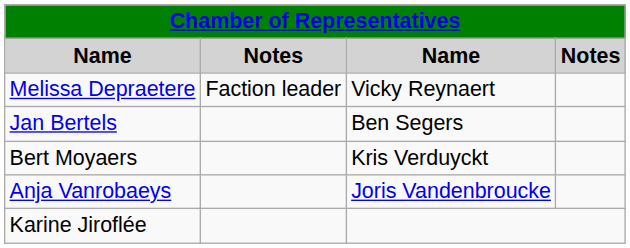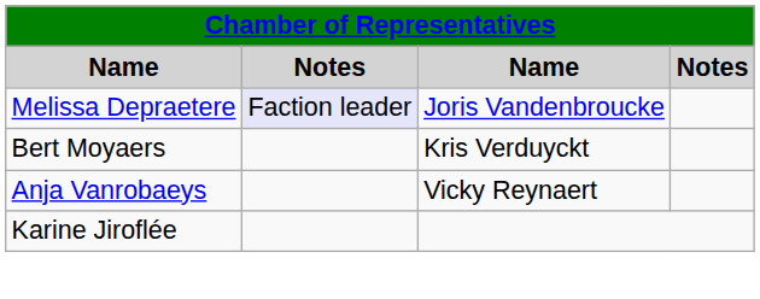 <table class="wikitable">
 <tr>
 <th style="background:green;" colspan="4"><a href='#'><span>Chamber of Representatives</span></a></th>
 </tr>
 <tr>
 <th style="background:LightGrey;">Name</th>
 <th style="background:LightGrey;">Notes</th>
 <th style="background:LightGrey;">Name</th>
 <th style="background:LightGrey;">Notes</th>
 </tr>
 <tr>
 <td> <a href='#'>Melissa Depraetere</a></td>
-<td>Faction leader</td>
-<td> Vicky Reynaert</td>
-<td></td>
-</tr>
-<tr>
-<td> <a href='#'>Jan Bertels</a></td>
-<td></td>
-<td> Ben Segers</td>
+<td style="background: lavender;">Faction leader</td>
+<td> <a href='#'>Joris Vandenbroucke</a></td>
 <td></td>
 </tr>
 <tr>
 <td> Bert Moyaers</td>
 <td></td>
 <td> Kris Verduyckt</td>
 <td></td>
 </tr>
 <tr>
 <td> <a href='#'>Anja Vanrobaeys</a></td>
 <td></td>
-<td> <a href='#'>Joris Vandenbroucke</a></td>
+<td> Vicky Reynaert</td>
 <td></td>
 </tr>
 <tr>
 <td> Karine Jiroflée</td>
 <td></td>
 </tr>
 </table>
